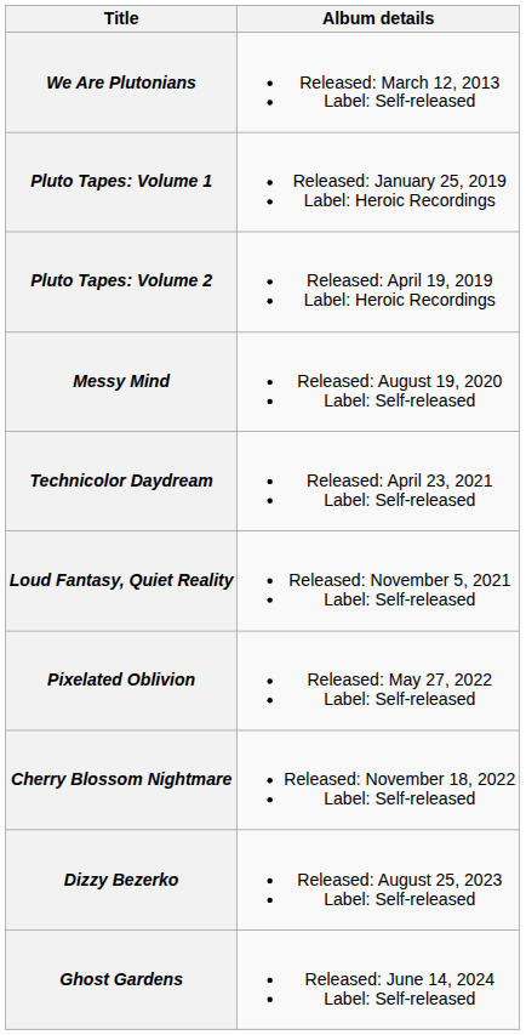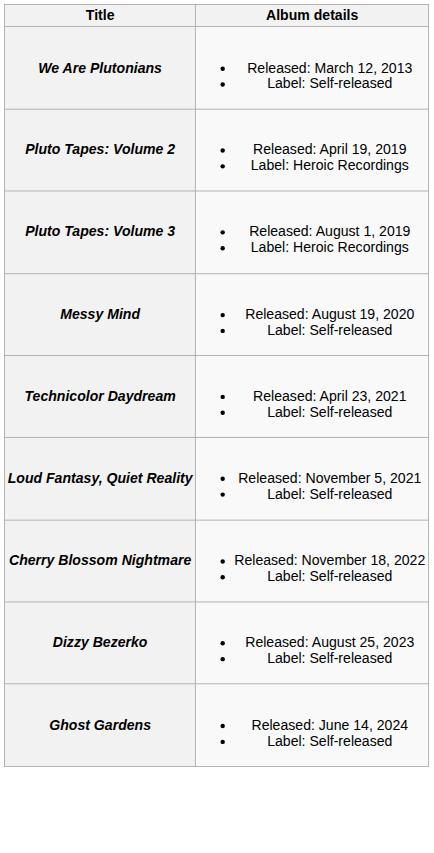 <table class="wikitable plainrowheaders" style="text-align:center;">
 <tr>
 <th scope="col">Title</th>
 <th scope="col">Album details</th>
 </tr>
 <tr>
 <th scope="row"><em>We Are Plutonians</em> </th>
 <td><br><ul><li>Released: March 12, 2013</li><li>Label: Self-released</li></ul></td>
 </tr>
 <tr>
-<th scope="row"><em>Pluto Tapes: Volume 1</em> </th>
-<td><br><ul><li>Released: January 25, 2019</li><li>Label: Heroic Recordings</li></ul></td>
+<th scope="row"><em>Pluto Tapes: Volume 2</em> </th>
+<td><br><ul><li>Released: April 19, 2019</li><li>Label: Heroic Recordings</li></ul></td>
 </tr>
 <tr>
-<th scope="row"><em>Pluto Tapes: Volume 2</em> </th>
-<td><br><ul><li>Released: April 19, 2019</li><li>Label: Heroic Recordings</li></ul></td>
+<th scope="row"><em>Pluto Tapes: Volume 3</em> </th>
+<td><br><ul><li>Released: August 1, 2019</li><li>Label: Heroic Recordings</li></ul></td>
 </tr>
 <tr>
 <th scope="row"><em>Messy Mind</em> </th>
 <td><br><ul><li>Released: August 19, 2020</li><li>Label: Self-released</li></ul></td>
 </tr>
 <tr>
 <th scope="row"><em>Technicolor Daydream</em> </th>
 <td><br><ul><li>Released: April 23, 2021</li><li>Label: Self-released</li></ul></td>
 </tr>
 <tr>
 <th scope="row"><em>Loud Fantasy, Quiet Reality</em> </th>
 <td><br><ul><li>Released: November 5, 2021</li><li>Label: Self-released</li></ul></td>
 </tr>
 <tr>
-<th scope="row"><em>Pixelated Oblivion</em> </th>
-<td><br><ul><li>Released: May 27, 2022</li><li>Label: Self-released</li></ul></td>
-</tr>
-<tr>
 <th scope="row"><em>Cherry Blossom Nightmare</em> </th>
 <td><br><ul><li>Released: November 18, 2022</li><li>Label: Self-released</li></ul></td>
 </tr>
 <tr>
 <th scope="row"><em>Dizzy Bezerko</em> </th>
 <td><br><ul><li>Released: August 25, 2023</li><li>Label: Self-released</li></ul></td>
 </tr>
 <tr>
 <th scope="row"><em>Ghost Gardens</em> </th>
 <td><br><ul><li>Released: June 14, 2024</li><li>Label: Self-released</li></ul></td>
 </tr>
 </table>
